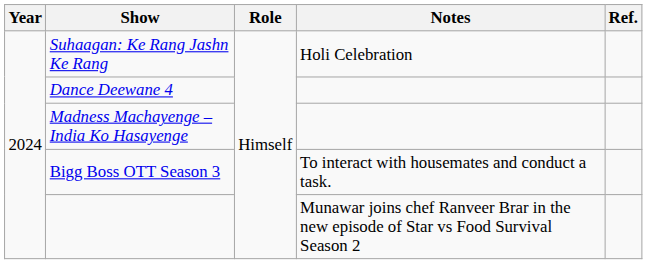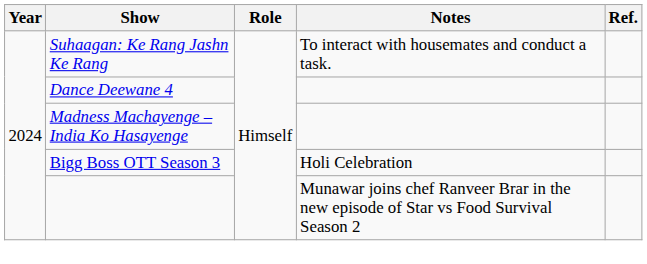 <table class="wikitable">
 <tr>
 <th>Year</th>
 <th>Show</th>
 <th>Role</th>
 <th>Notes</th>
 <th>Ref.</th>
 </tr>
 <tr>
 <td rowspan="5">2024</td>
 <td><em><a href='#'>Suhaagan: Ke Rang Jashn Ke Rang</a></em></td>
 <td rowspan="5">Himself</td>
-<td>Holi Celebration</td>
+<td>To interact with housemates and conduct a task.</td>
 <td></td>
 </tr>
 <tr>
 <td><em><a href='#'>Dance Deewane 4</a></em></td>
 <td></td>
 <td></td>
 </tr>
 <tr>
 <td><em><a href='#'>Madness Machayenge – India Ko Hasayenge</a></em></td>
 <td></td>
 <td></td>
 </tr>
 <tr>
 <td><em><a href='#'></em>Bigg Boss OTT Season 3</a><em></td>
-<td>To interact with housemates and conduct a task.</td>
+<td>Holi Celebration</td>
 <td></td>
 </tr>
 <tr>
 <td></em><em></td>
 <td>Munawar joins chef Ranveer Brar in the new episode of Star vs Food Survival Season 2</td>
 <td></td>
 </tr>
 </table>
